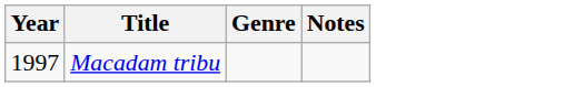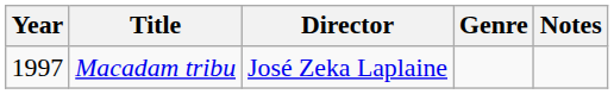 <table class="wikitable sortable">
 <tr>
 <th>Year</th>
 <th>Title</th>
+<th>Director</th>
 <th>Genre</th>
 <th class="unsortable">Notes</th>
 </tr>
 <tr>
 <td>1997</td>
 <td><em><a href='#'>Macadam tribu</a></em></td>
+<td><a href='#'>José Zeka Laplaine</a></td>
 <td></td>
 <td></td>
 </tr>
 </table>
